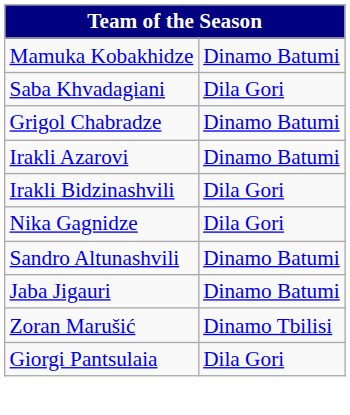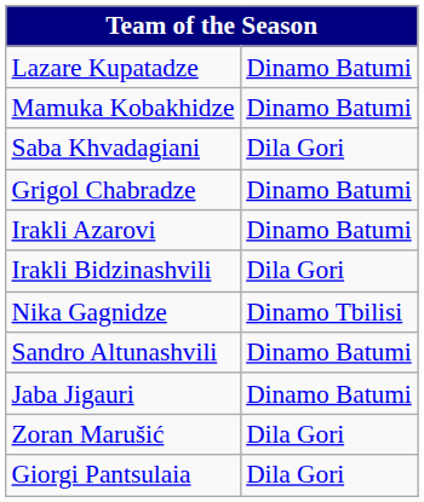 <table class="wikitable">
 <tr>
 <th style="background-color: navy; color: white;" colspan="2">Team of the Season</th>
+</tr>
+<tr>
+<td> <a href='#'>Lazare Kupatadze</a></td>
+<td><a href='#'>Dinamo Batumi</a></td>
 </tr>
 <tr>
 <td> <a href='#'>Mamuka Kobakhidze</a></td>
 <td><a href='#'>Dinamo Batumi</a></td>
 </tr>
 <tr>
 <td> <a href='#'>Saba Khvadagiani</a></td>
 <td><a href='#'>Dila Gori</a></td>
 </tr>
 <tr>
 <td> <a href='#'>Grigol Chabradze</a></td>
 <td><a href='#'>Dinamo Batumi</a></td>
 </tr>
 <tr>
 <td> <a href='#'>Irakli Azarovi</a></td>
 <td><a href='#'>Dinamo Batumi</a></td>
 </tr>
 <tr>
 <td> <a href='#'>Irakli Bidzinashvili</a></td>
 <td><a href='#'>Dila Gori</a></td>
 </tr>
 <tr>
 <td> <a href='#'>Nika Gagnidze</a></td>
-<td><a href='#'>Dila Gori</a></td>
+<td><a href='#'>Dinamo Tbilisi</a></td>
 </tr>
 <tr>
 <td> <a href='#'>Sandro Altunashvili</a></td>
 <td><a href='#'>Dinamo Batumi</a></td>
 </tr>
 <tr>
 <td> <a href='#'>Jaba Jigauri</a></td>
 <td><a href='#'>Dinamo Batumi</a></td>
 </tr>
 <tr>
 <td> <a href='#'>Zoran Marušić</a></td>
-<td><a href='#'>Dinamo Tbilisi</a></td>
+<td><a href='#'>Dila Gori</a></td>
 </tr>
 <tr>
 <td> <a href='#'>Giorgi Pantsulaia</a></td>
 <td><a href='#'>Dila Gori</a></td>
 </tr>
 </table>
